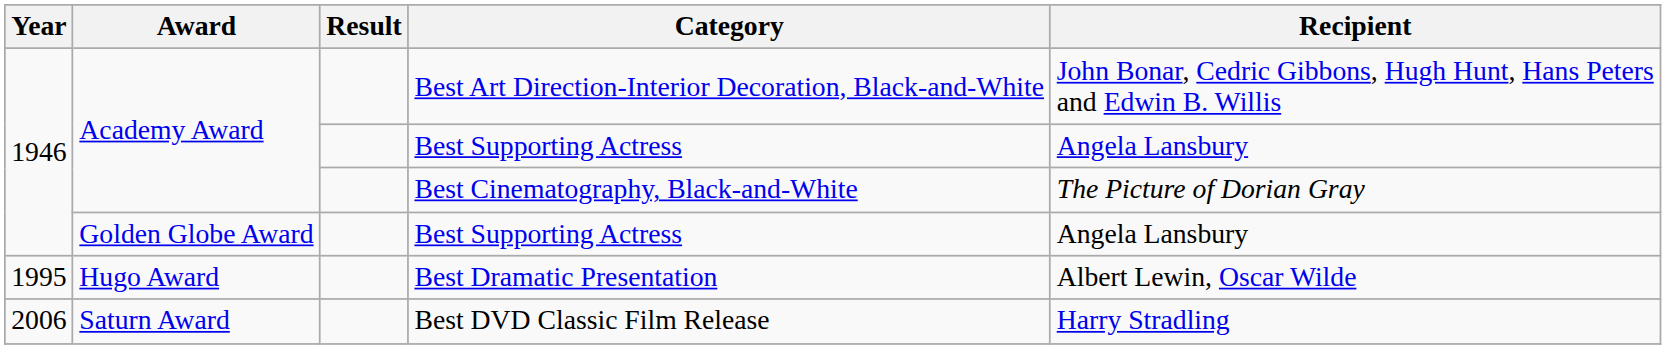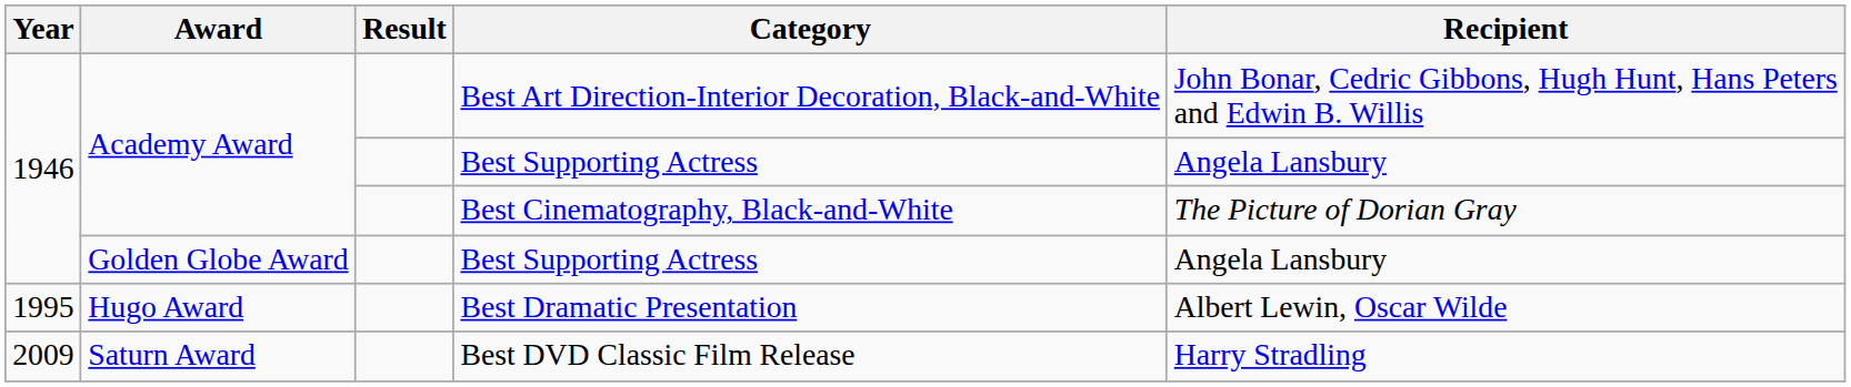 <table class=wikitable>
 <tr>
 <th>Year</th>
 <th>Award</th>
 <th>Result</th>
 <th>Category</th>
 <th>Recipient</th>
 </tr>
 <tr>
 <td rowspan=4>1946</td>
 <td rowspan=3><a href='#'>Academy Award</a></td>
 <td></td>
 <td><a href='#'>Best Art Direction-Interior Decoration, Black-and-White</a></td>
 <td><a href='#'>John Bonar</a>, <a href='#'>Cedric Gibbons</a>, <a href='#'>Hugh Hunt</a>, <a href='#'>Hans Peters</a><br>and <a href='#'>Edwin B. Willis</a></td>
 </tr>
 <tr>
 <td></td>
 <td><a href='#'>Best Supporting Actress</a></td>
 <td><a href='#'>Angela Lansbury</a></td>
 </tr>
 <tr>
 <td></td>
 <td><a href='#'>Best Cinematography, Black-and-White</a></td>
 <td><em>The Picture of Dorian Gray</em></td>
 </tr>
 <tr>
 <td><a href='#'>Golden Globe Award</a></td>
 <td></td>
 <td><a href='#'>Best Supporting Actress</a></td>
 <td>Angela Lansbury</td>
 </tr>
 <tr>
 <td>1995</td>
 <td><a href='#'>Hugo Award</a></td>
 <td></td>
 <td><a href='#'>Best Dramatic Presentation</a></td>
 <td>Albert Lewin, <a href='#'>Oscar Wilde</a></td>
 </tr>
 <tr>
-<td>2006</td>
+<td>2009</td>
 <td><a href='#'>Saturn Award</a></td>
 <td></td>
 <td>Best DVD Classic Film Release</td>
 <td><a href='#'>Harry Stradling</a></td>
 </tr>
 </table>
